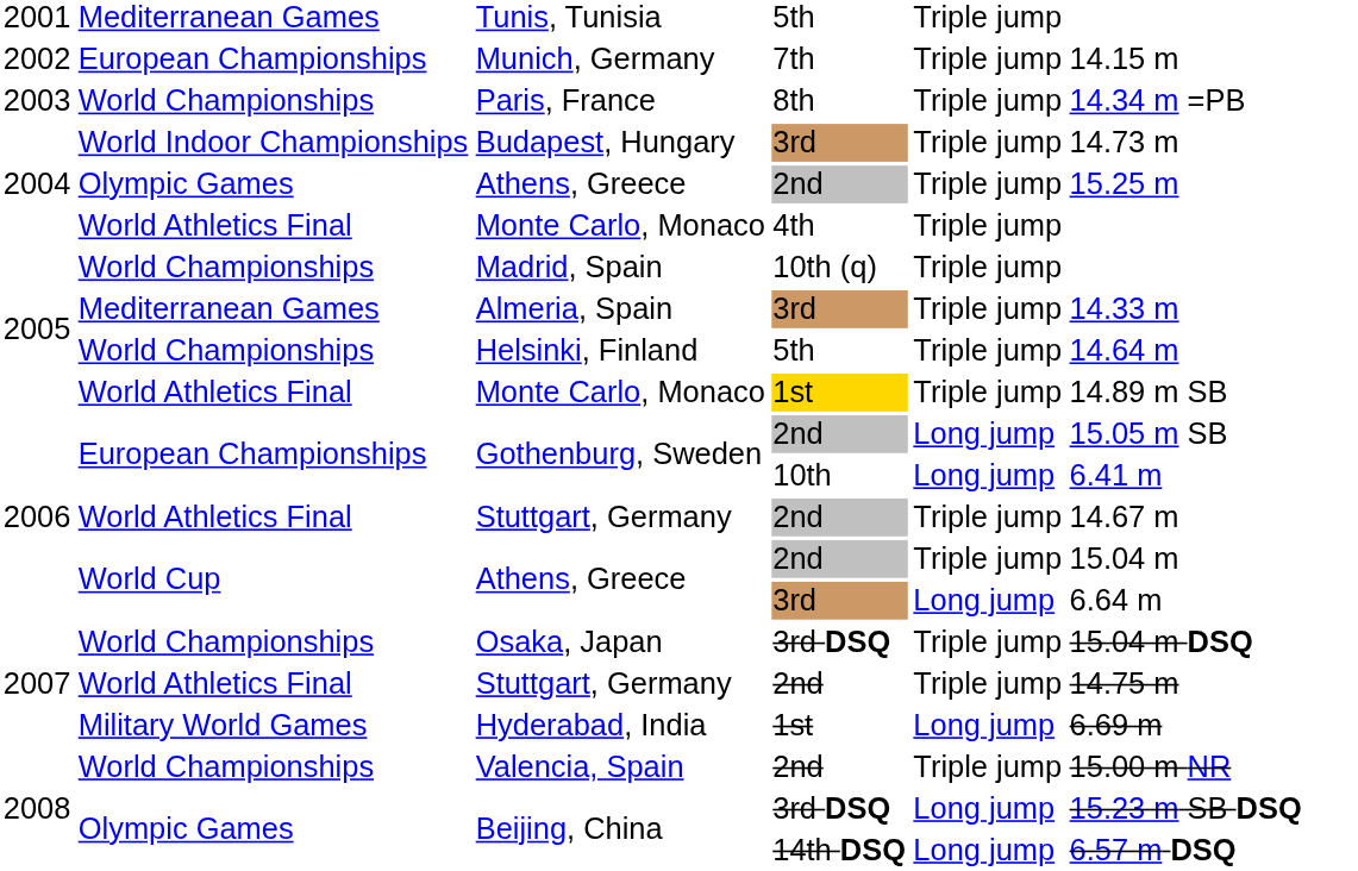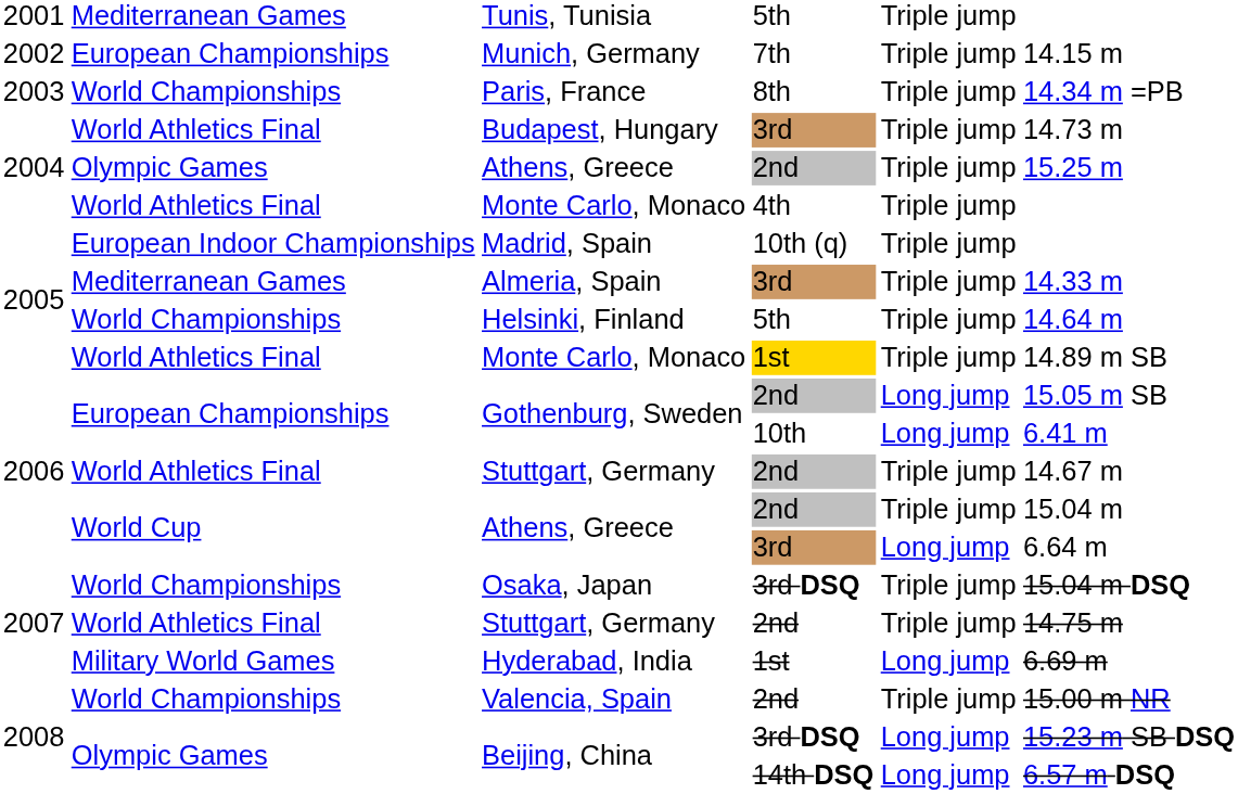 <table>
 <tr>
 <td>2001</td>
 <td><a href='#'>Mediterranean Games</a></td>
 <td><a href='#'>Tunis</a>, Tunisia</td>
 <td>5th</td>
 <td>Triple jump</td>
 <td></td>
 </tr>
 <tr>
 <td>2002</td>
 <td><a href='#'>European Championships</a></td>
 <td><a href='#'>Munich</a>, Germany</td>
 <td>7th</td>
 <td>Triple jump</td>
 <td>14.15 m</td>
 </tr>
 <tr>
 <td>2003</td>
 <td><a href='#'>World Championships</a></td>
 <td><a href='#'>Paris</a>, France</td>
 <td>8th</td>
 <td>Triple jump</td>
 <td><a href='#'>14.34 m</a> =PB</td>
 </tr>
 <tr>
 <td rowspan=3>2004</td>
-<td><a href='#'>World Indoor Championships</a></td>
+<td><a href='#'>World Athletics Final</a></td>
 <td><a href='#'>Budapest</a>, Hungary</td>
 <td bgcolor=CC9966>3rd</td>
 <td>Triple jump</td>
 <td>14.73 m</td>
 </tr>
 <tr>
 <td><a href='#'>Olympic Games</a></td>
 <td><a href='#'>Athens</a>, Greece</td>
 <td bgcolor="silver">2nd</td>
 <td>Triple jump</td>
 <td><a href='#'>15.25 m</a></td>
 </tr>
 <tr>
 <td><a href='#'>World Athletics Final</a></td>
 <td><a href='#'>Monte Carlo</a>, Monaco</td>
 <td>4th</td>
 <td>Triple jump</td>
 <td></td>
 </tr>
 <tr>
 <td rowspan=4>2005</td>
-<td><a href='#'>World Championships</a></td>
+<td><a href='#'>European Indoor Championships</a></td>
 <td><a href='#'>Madrid</a>, Spain</td>
 <td>10th (q)</td>
 <td>Triple jump</td>
 <td></td>
 </tr>
 <tr>
 <td><a href='#'>Mediterranean Games</a></td>
 <td><a href='#'>Almeria</a>, Spain</td>
 <td bgcolor="cc9966">3rd</td>
 <td>Triple jump</td>
 <td><a href='#'>14.33 m</a></td>
 </tr>
 <tr>
 <td><a href='#'>World Championships</a></td>
 <td><a href='#'>Helsinki</a>, Finland</td>
 <td>5th</td>
 <td>Triple jump</td>
 <td><a href='#'>14.64 m</a></td>
 </tr>
 <tr>
 <td><a href='#'>World Athletics Final</a></td>
 <td><a href='#'>Monte Carlo</a>, Monaco</td>
 <td bgcolor="gold">1st</td>
 <td>Triple jump</td>
 <td>14.89 m SB</td>
 </tr>
 <tr>
 <td rowspan=5>2006</td>
 <td rowspan=2><a href='#'>European Championships</a></td>
 <td rowspan=2><a href='#'>Gothenburg</a>, Sweden</td>
 <td bgcolor="silver">2nd</td>
 <td><a href='#'>Long jump</a></td>
 <td><a href='#'>15.05 m</a> SB</td>
 </tr>
 <tr>
 <td>10th</td>
 <td><a href='#'>Long jump</a></td>
 <td><a href='#'>6.41 m</a></td>
 </tr>
 <tr>
 <td><a href='#'>World Athletics Final</a></td>
 <td><a href='#'>Stuttgart</a>, Germany</td>
 <td bgcolor="silver">2nd</td>
 <td>Triple jump</td>
 <td>14.67 m</td>
 </tr>
 <tr>
 <td rowspan=2><a href='#'>World Cup</a></td>
 <td rowspan=2><a href='#'>Athens</a>, Greece</td>
 <td bgcolor="silver">2nd</td>
 <td>Triple jump</td>
 <td>15.04 m</td>
 </tr>
 <tr>
 <td bgcolor="cc9966">3rd</td>
 <td><a href='#'>Long jump</a></td>
 <td>6.64 m</td>
 </tr>
 <tr>
 <td rowspan=3>2007</td>
 <td><a href='#'>World Championships</a></td>
 <td><a href='#'>Osaka</a>, Japan</td>
 <td><s> 3rd </s><strong>DSQ</strong></td>
 <td>Triple jump</td>
 <td><s> 15.04 m </s><strong>DSQ</strong></td>
 </tr>
 <tr>
 <td><a href='#'>World Athletics Final</a></td>
 <td><a href='#'>Stuttgart</a>, Germany</td>
 <td><s>2nd</s></td>
 <td>Triple jump</td>
 <td><s>14.75 m</s></td>
 </tr>
 <tr>
 <td><a href='#'>Military World Games</a></td>
 <td><a href='#'>Hyderabad</a>, India</td>
 <td><s>1st</s></td>
 <td><a href='#'>Long jump</a></td>
 <td><s>6.69 m </s></td>
 </tr>
 <tr>
 <td rowspan=3>2008</td>
 <td><a href='#'>World Championships</a></td>
 <td><a href='#'>Valencia, Spain</a></td>
 <td><s>2nd </s></td>
 <td>Triple jump</td>
 <td><s>15.00 m <a href='#'>NR</a> </s></td>
 </tr>
 <tr>
 <td rowspan =2><a href='#'>Olympic Games</a></td>
 <td rowspan=2><a href='#'>Beijing</a>, China</td>
 <td><s> 3rd </s><strong>DSQ</strong></td>
 <td><a href='#'>Long jump</a></td>
 <td><s> <a href='#'>15.23 m</a> SB </s> <strong>DSQ</strong></td>
 </tr>
 <tr>
 <td><s> 14th </s><strong>DSQ</strong></td>
 <td><a href='#'>Long jump</a></td>
 <td><s> <a href='#'>6.57 m</a> </s> <strong>DSQ</strong></td>
 </tr>
 </table>
